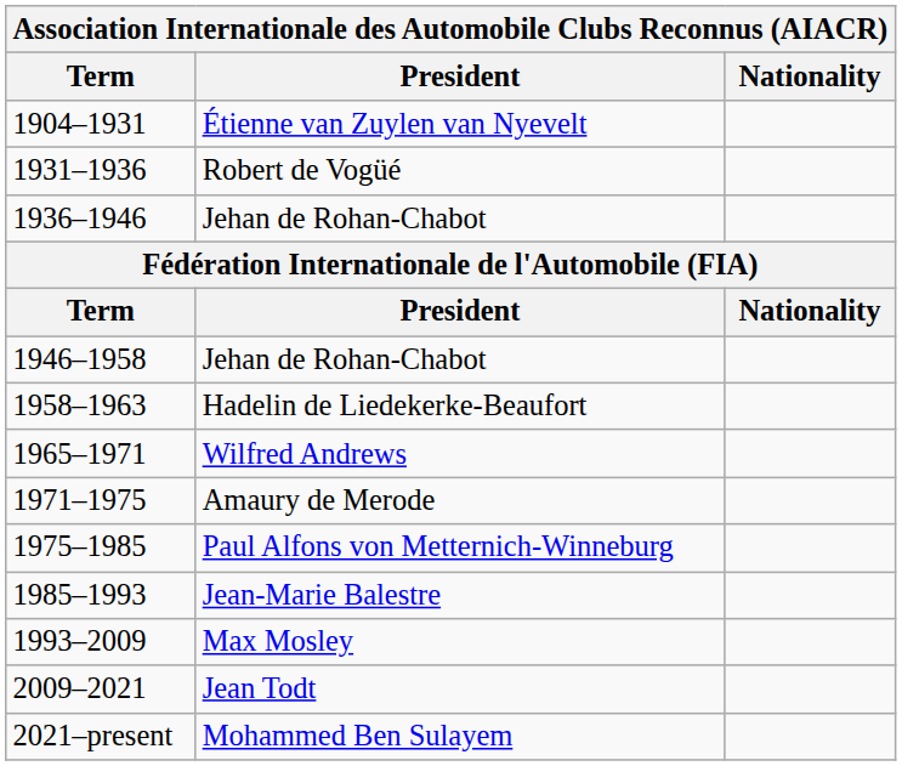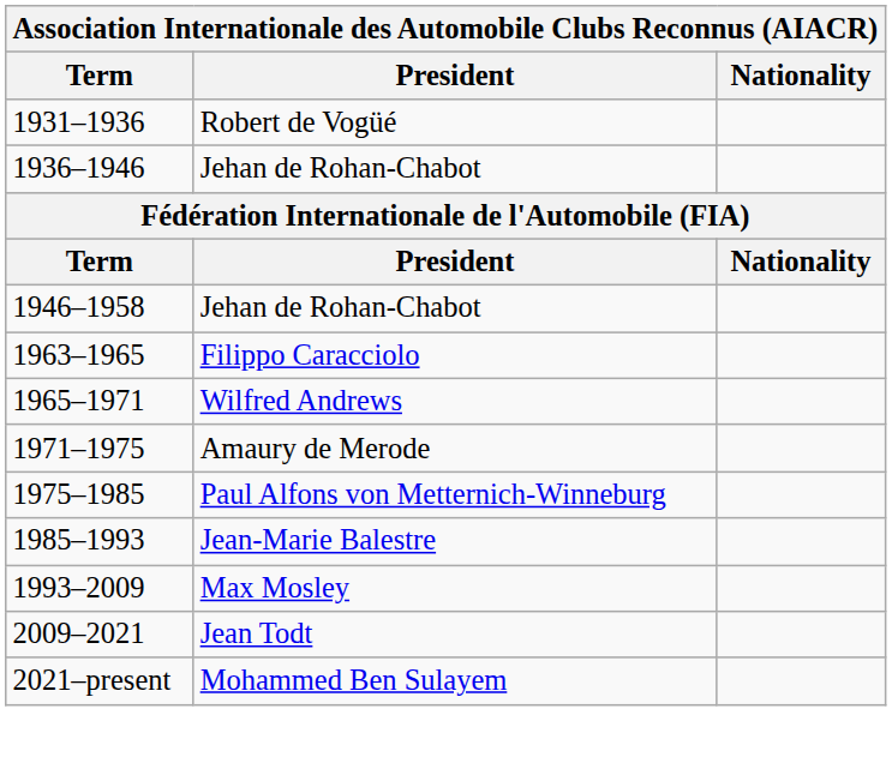 <table class="wikitable">
 <tr>
 <th colspan="3">Association Internationale des Automobile Clubs Reconnus (AIACR)</th>
 </tr>
 <tr>
 <th>Term</th>
 <th>President</th>
 <th>Nationality</th>
-</tr>
-<tr>
-<td>1904–1931</td>
-<td><a href='#'>Étienne van Zuylen van Nyevelt</a></td>
-<td></td>
 </tr>
 <tr>
 <td>1931–1936</td>
 <td>Robert de Vogüé</td>
 <td></td>
 </tr>
 <tr>
 <td>1936–1946</td>
 <td>Jehan de Rohan-Chabot</td>
 <td></td>
 </tr>
 <tr>
 <th colspan="3"><strong>Fédération Internationale de l'Automobile</strong> (FIA)</th>
 </tr>
 <tr>
 <th>Term</th>
 <th>President</th>
 <th>Nationality</th>
 </tr>
 <tr>
 <td>1946–1958</td>
 <td>Jehan de Rohan-Chabot</td>
 <td></td>
 </tr>
 <tr>
-<td>1958–1963</td>
-<td>Hadelin de Liedekerke-Beaufort</td>
+<td>1963–1965</td>
+<td><a href='#'>Filippo Caracciolo</a></td>
 <td></td>
 </tr>
 <tr>
 <td>1965–1971</td>
 <td><a href='#'>Wilfred Andrews</a></td>
 <td></td>
 </tr>
 <tr>
 <td>1971–1975</td>
 <td>Amaury de Merode</td>
 <td></td>
 </tr>
 <tr>
 <td>1975–1985</td>
 <td><a href='#'>Paul Alfons von Metternich-Winneburg</a></td>
 <td></td>
 </tr>
 <tr>
 <td>1985–1993</td>
 <td><a href='#'>Jean-Marie Balestre</a></td>
 <td></td>
 </tr>
 <tr>
 <td>1993–2009</td>
 <td><a href='#'>Max Mosley</a></td>
 <td></td>
 </tr>
 <tr>
 <td>2009–2021</td>
 <td><a href='#'>Jean Todt</a></td>
 <td></td>
 </tr>
 <tr>
 <td>2021–present</td>
 <td><a href='#'>Mohammed Ben Sulayem</a></td>
 <td></td>
 </tr>
 </table>
